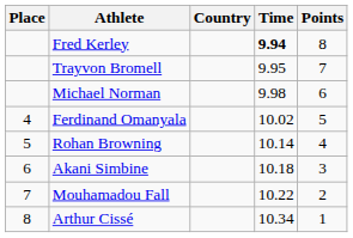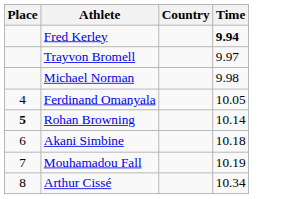 <table class="wikitable">
 <tr>
 <th>Place</th>
 <th>Athlete</th>
 <th>Country</th>
 <th>Time</th>
-<th>Points</th>
 </tr>
 <tr>
 <td align=center></td>
 <td><a href='#'>Fred Kerley</a></td>
 <td></td>
 <td><strong>9.94</strong></td>
-<td align=center>8</td>
 </tr>
 <tr>
 <td align=center></td>
 <td><a href='#'>Trayvon Bromell</a></td>
 <td></td>
-<td>9.95</td>
-<td align=center>7</td>
+<td>9.97</td>
 </tr>
 <tr>
 <td align=center></td>
 <td><a href='#'>Michael Norman</a></td>
 <td></td>
 <td>9.98</td>
-<td align=center>6</td>
 </tr>
 <tr>
 <td align=center>4</td>
 <td><a href='#'>Ferdinand Omanyala</a></td>
 <td></td>
-<td>10.02</td>
-<td align=center>5</td>
+<td>10.05</td>
 </tr>
 <tr>
-<td align=center>5</td>
+<td align=center><strong>5</strong></td>
 <td><a href='#'>Rohan Browning</a></td>
 <td></td>
 <td>10.14</td>
-<td align=center>4</td>
 </tr>
 <tr>
 <td align=center>6</td>
 <td><a href='#'>Akani Simbine</a></td>
 <td></td>
 <td>10.18</td>
-<td align=center>3</td>
 </tr>
 <tr>
 <td align=center>7</td>
 <td><a href='#'>Mouhamadou Fall</a></td>
 <td></td>
-<td>10.22</td>
-<td align=center>2</td>
+<td>10.19</td>
 </tr>
 <tr>
 <td align=center>8</td>
 <td><a href='#'>Arthur Cissé</a></td>
 <td></td>
 <td>10.34</td>
-<td align=center>1</td>
 </tr>
 </table>
